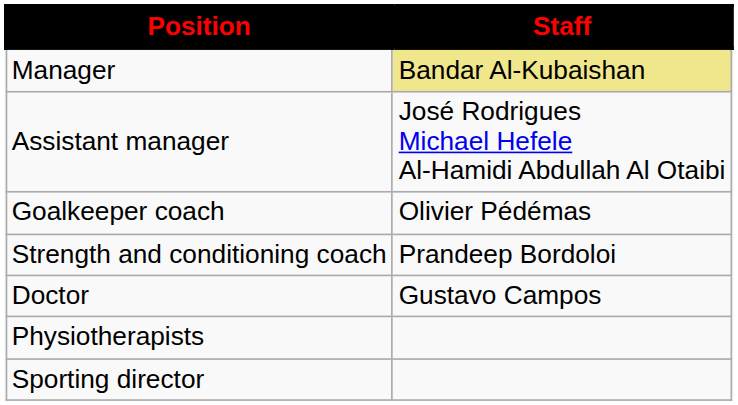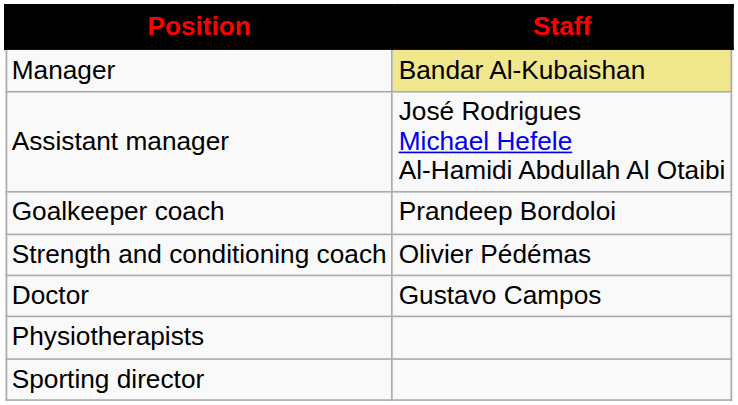 <table class="wikitable">
 <tr>
 <th style="color:red; background: Black; border:2px solid black;">Position</th>
 <th style="color:red; background: Black; border:2px solid black;">Staff</th>
 </tr>
 <tr>
 <td>Manager</td>
 <td style="background: khaki;"> Bandar Al-Kubaishan</td>
 </tr>
 <tr>
 <td>Assistant manager</td>
 <td> José Rodrigues <br>  <a href='#'>Michael Hefele</a> <br>  Al-Hamidi Abdullah Al Otaibi</td>
 </tr>
 <tr>
 <td>Goalkeeper coach</td>
-<td> Olivier Pédémas</td>
+<td> Prandeep Bordoloi</td>
 </tr>
 <tr>
 <td>Strength and conditioning coach</td>
-<td> Prandeep Bordoloi</td>
+<td> Olivier Pédémas</td>
 </tr>
 <tr>
 <td>Doctor</td>
 <td> Gustavo Campos</td>
 </tr>
 <tr>
 <td>Physiotherapists</td>
 <td></td>
 </tr>
 <tr>
 <td>Sporting director</td>
 <td></td>
 </tr>
 </table>
